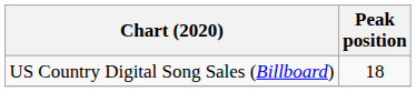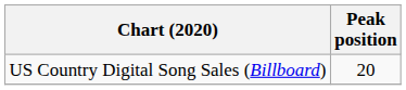 <table class="wikitable sortable">
 <tr>
 <th align="left">Chart (2020)</th>
 <th align="center">Peak<br>position</th>
 </tr>
 <tr>
 <td>US Country Digital Song Sales (<em><a href='#'>Billboard</a></em>)</td>
-<td align="center">18</td>
+<td align="center">20</td>
 </tr>
 <tr>
 </tr>
 </table>
